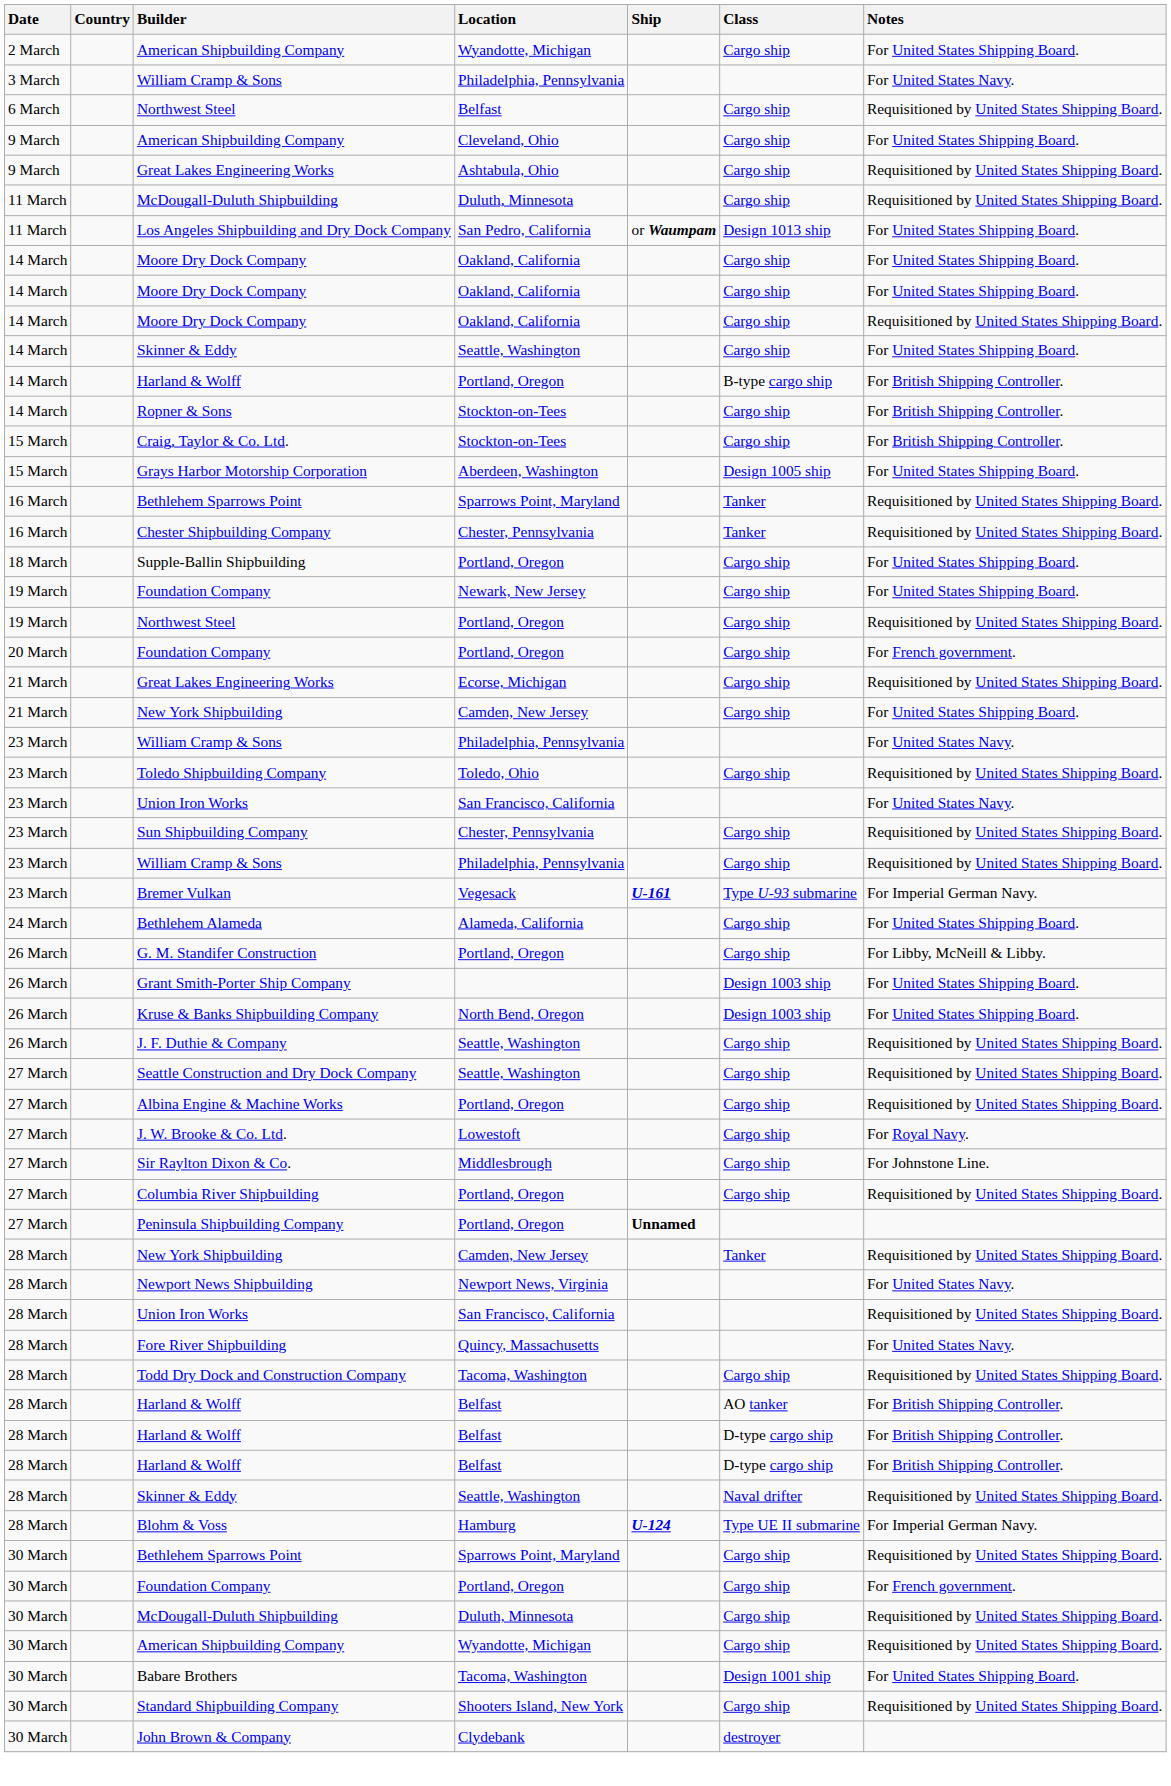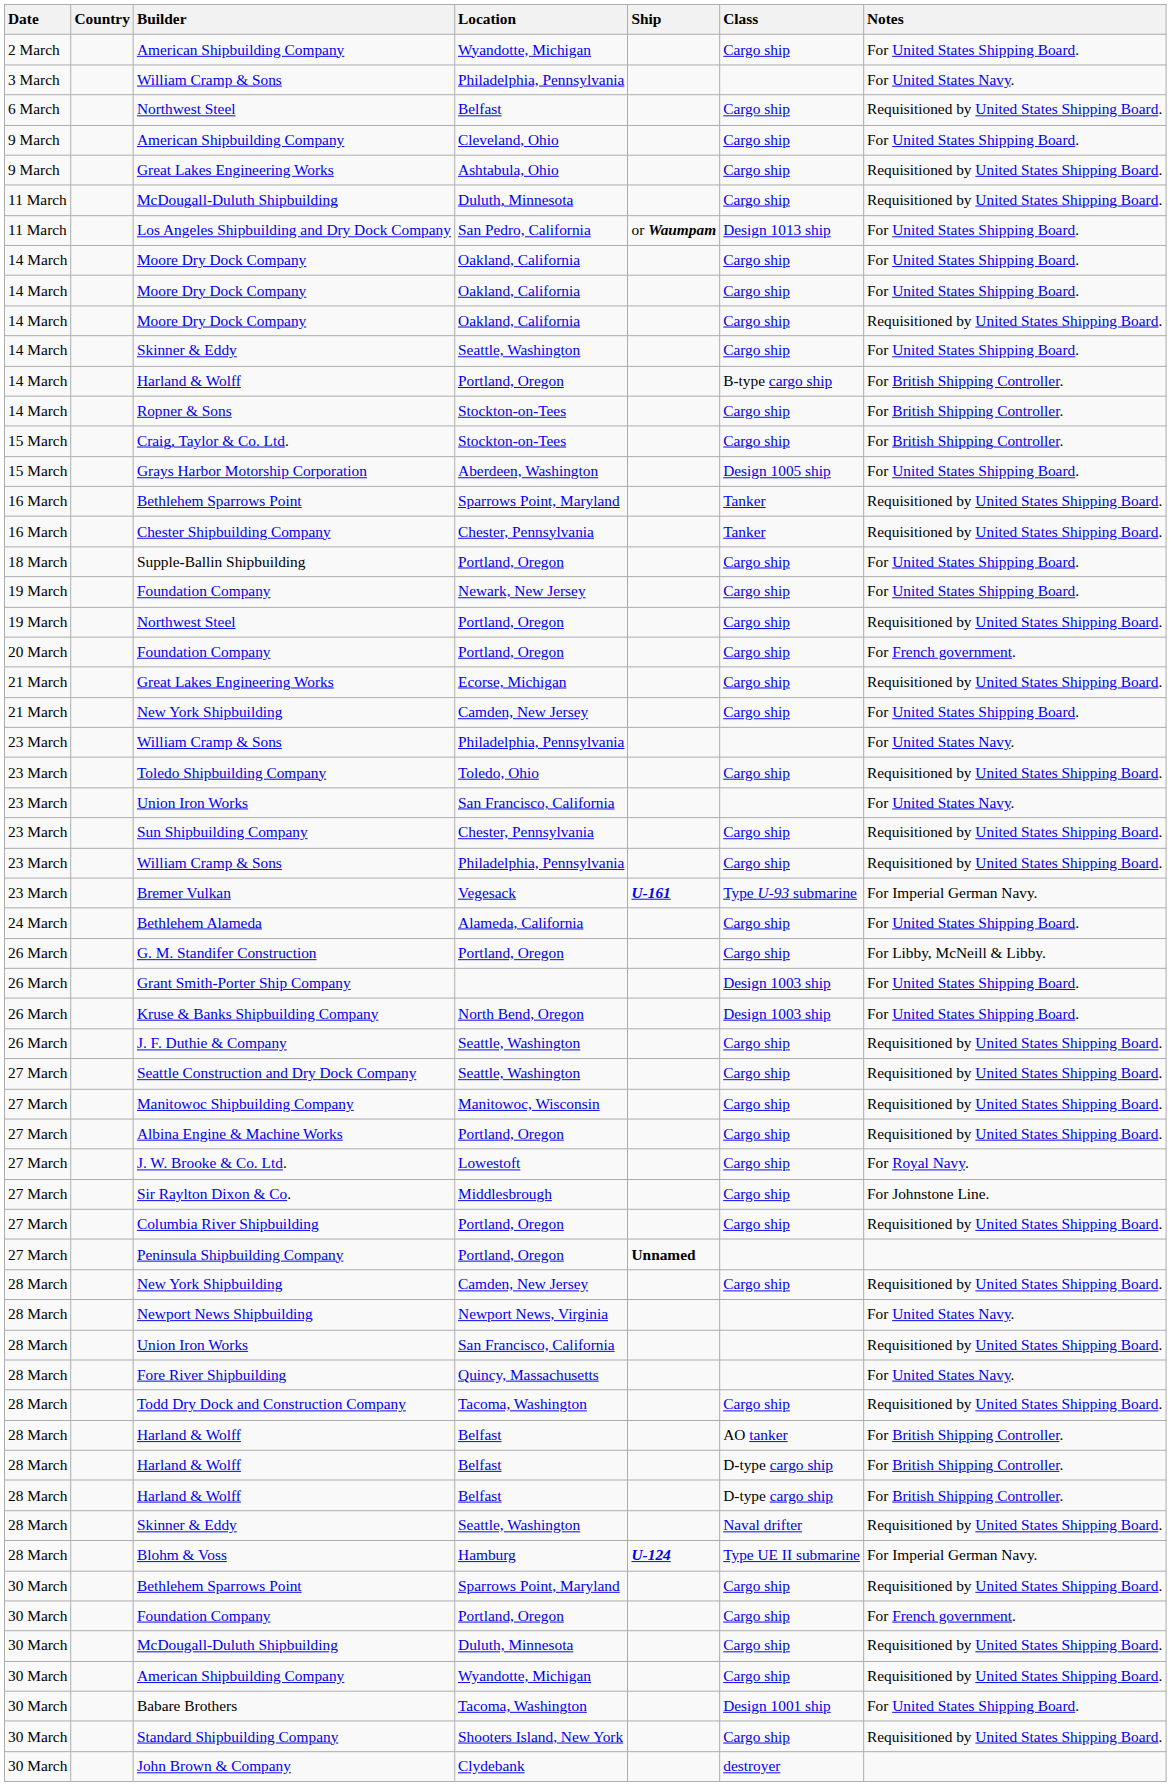 <table class="wikitable sortable" style="font-size:1.00em; line-height:1.5em;">
 <tr>
 <th style="text-align: left;">Date</th>
 <th style="text-align: left;">Country</th>
 <th style="text-align: left;">Builder</th>
 <th style="text-align: left;">Location</th>
 <th style="text-align: left;">Ship</th>
 <th style="text-align: left;">Class</th>
 <th style="text-align: left;">Notes</th>
 </tr>
 <tr>
 <td>2 March</td>
 <td></td>
 <td><a href='#'>American Shipbuilding Company</a></td>
 <td><a href='#'>Wyandotte, Michigan</a></td>
 <td><strong></strong></td>
 <td><a href='#'>Cargo ship</a></td>
 <td>For <a href='#'>United States Shipping Board</a>.</td>
 </tr>
 <tr>
 <td>3 March</td>
 <td></td>
 <td><a href='#'>William Cramp & Sons</a></td>
 <td><a href='#'>Philadelphia, Pennsylvania</a></td>
 <td><strong></strong></td>
 <td></td>
 <td>For <a href='#'>United States Navy</a>.</td>
 </tr>
 <tr>
 <td>6 March</td>
 <td></td>
 <td><a href='#'>Northwest Steel</a></td>
 <td><a href='#'>Belfast</a></td>
 <td><strong></strong></td>
 <td><a href='#'>Cargo ship</a></td>
 <td>Requisitioned by <a href='#'>United States Shipping Board</a>.</td>
 </tr>
 <tr>
 <td>9 March</td>
 <td></td>
 <td><a href='#'>American Shipbuilding Company</a></td>
 <td><a href='#'>Cleveland, Ohio</a></td>
 <td><strong></strong></td>
 <td><a href='#'>Cargo ship</a></td>
 <td>For <a href='#'>United States Shipping Board</a>.</td>
 </tr>
 <tr>
 <td>9 March</td>
 <td></td>
 <td><a href='#'>Great Lakes Engineering Works</a></td>
 <td><a href='#'>Ashtabula, Ohio</a></td>
 <td><strong></strong></td>
 <td><a href='#'>Cargo ship</a></td>
 <td>Requisitioned by <a href='#'>United States Shipping Board</a>.</td>
 </tr>
 <tr>
 <td>11 March</td>
 <td></td>
 <td><a href='#'>McDougall-Duluth Shipbuilding</a></td>
 <td><a href='#'>Duluth, Minnesota</a></td>
 <td><strong></strong></td>
 <td><a href='#'>Cargo ship</a></td>
 <td>Requisitioned by <a href='#'>United States Shipping Board</a>.</td>
 </tr>
 <tr>
 <td>11 March</td>
 <td></td>
 <td><a href='#'>Los Angeles Shipbuilding and Dry Dock Company</a></td>
 <td><a href='#'>San Pedro, California</a></td>
 <td><strong></strong> or <strong><em>Waumpam</em></strong></td>
 <td><a href='#'>Design 1013 ship</a></td>
 <td>For <a href='#'>United States Shipping Board</a>.</td>
 </tr>
 <tr>
 <td>14 March</td>
 <td></td>
 <td><a href='#'>Moore Dry Dock Company</a></td>
 <td><a href='#'>Oakland, California</a></td>
 <td><strong></strong></td>
 <td><a href='#'>Cargo ship</a></td>
 <td>For <a href='#'>United States Shipping Board</a>.</td>
 </tr>
 <tr>
 <td>14 March</td>
 <td></td>
 <td><a href='#'>Moore Dry Dock Company</a></td>
 <td><a href='#'>Oakland, California</a></td>
 <td><strong></strong></td>
 <td><a href='#'>Cargo ship</a></td>
 <td>For <a href='#'>United States Shipping Board</a>.</td>
 </tr>
 <tr>
 <td>14 March</td>
 <td></td>
 <td><a href='#'>Moore Dry Dock Company</a></td>
 <td><a href='#'>Oakland, California</a></td>
 <td><strong></strong></td>
 <td><a href='#'>Cargo ship</a></td>
 <td>Requisitioned by <a href='#'>United States Shipping Board</a>.</td>
 </tr>
 <tr>
 <td>14 March</td>
 <td></td>
 <td><a href='#'>Skinner & Eddy</a></td>
 <td><a href='#'>Seattle, Washington</a></td>
 <td><strong></strong></td>
 <td><a href='#'>Cargo ship</a></td>
 <td>For <a href='#'>United States Shipping Board</a>.</td>
 </tr>
 <tr ---->
 <td>14 March</td>
 <td></td>
 <td><a href='#'>Harland & Wolff</a></td>
 <td><a href='#'>Portland, Oregon</a></td>
 <td><strong></strong></td>
 <td>B-type <a href='#'>cargo ship</a></td>
 <td>For <a href='#'>British Shipping Controller</a>.</td>
 </tr>
 <tr>
 <td>14 March</td>
 <td></td>
 <td><a href='#'>Ropner & Sons</a></td>
 <td><a href='#'>Stockton-on-Tees</a></td>
 <td><strong></strong></td>
 <td><a href='#'>Cargo ship</a></td>
 <td>For <a href='#'>British Shipping Controller</a>.</td>
 </tr>
 <tr>
 <td>15 March</td>
 <td></td>
 <td><a href='#'>Craig, Taylor & Co. Ltd</a>.</td>
 <td><a href='#'>Stockton-on-Tees</a></td>
 <td><strong></strong></td>
 <td><a href='#'>Cargo ship</a></td>
 <td>For <a href='#'>British Shipping Controller</a>.</td>
 </tr>
 <tr>
 <td>15 March</td>
 <td></td>
 <td><a href='#'>Grays Harbor Motorship Corporation</a></td>
 <td><a href='#'>Aberdeen, Washington</a></td>
 <td><strong></strong></td>
 <td><a href='#'>Design 1005 ship</a></td>
 <td>For <a href='#'>United States Shipping Board</a>.</td>
 </tr>
 <tr>
 <td>16 March</td>
 <td></td>
 <td><a href='#'>Bethlehem Sparrows Point</a></td>
 <td><a href='#'>Sparrows Point, Maryland</a></td>
 <td><strong></strong></td>
 <td><a href='#'>Tanker</a></td>
 <td>Requisitioned by <a href='#'>United States Shipping Board</a>.</td>
 </tr>
 <tr>
 <td>16 March</td>
 <td></td>
 <td><a href='#'>Chester Shipbuilding Company</a></td>
 <td><a href='#'>Chester, Pennsylvania</a></td>
 <td><strong></strong></td>
 <td><a href='#'>Tanker</a></td>
 <td>Requisitioned by <a href='#'>United States Shipping Board</a>.</td>
 </tr>
 <tr>
 <td>18 March</td>
 <td></td>
 <td>Supple-Ballin Shipbuilding</td>
 <td><a href='#'>Portland, Oregon</a></td>
 <td><strong></strong></td>
 <td><a href='#'>Cargo ship</a></td>
 <td>For <a href='#'>United States Shipping Board</a>.</td>
 </tr>
 <tr>
 <td>19 March</td>
 <td></td>
 <td><a href='#'>Foundation Company</a></td>
 <td><a href='#'>Newark, New Jersey</a></td>
 <td><strong></strong></td>
 <td><a href='#'>Cargo ship</a></td>
 <td>For <a href='#'>United States Shipping Board</a>.</td>
 </tr>
 <tr>
 <td>19 March</td>
 <td></td>
 <td><a href='#'>Northwest Steel</a></td>
 <td><a href='#'>Portland, Oregon</a></td>
 <td><strong></strong></td>
 <td><a href='#'>Cargo ship</a></td>
 <td>Requisitioned by <a href='#'>United States Shipping Board</a>.</td>
 </tr>
 <tr>
 <td>20 March</td>
 <td></td>
 <td><a href='#'>Foundation Company</a></td>
 <td><a href='#'>Portland, Oregon</a></td>
 <td><strong></strong></td>
 <td><a href='#'>Cargo ship</a></td>
 <td>For <a href='#'>French government</a>.</td>
 </tr>
 <tr>
 <td>21 March</td>
 <td></td>
 <td><a href='#'>Great Lakes Engineering Works</a></td>
 <td><a href='#'>Ecorse, Michigan</a></td>
 <td><strong></strong></td>
 <td><a href='#'>Cargo ship</a></td>
 <td>Requisitioned by <a href='#'>United States Shipping Board</a>.</td>
 </tr>
 <tr>
 <td>21 March</td>
 <td></td>
 <td><a href='#'>New York Shipbuilding</a></td>
 <td><a href='#'>Camden, New Jersey</a></td>
 <td><strong></strong></td>
 <td><a href='#'>Cargo ship</a></td>
 <td>For <a href='#'>United States Shipping Board</a>.</td>
 </tr>
 <tr>
 <td>23 March</td>
 <td></td>
 <td><a href='#'>William Cramp & Sons</a></td>
 <td><a href='#'>Philadelphia, Pennsylvania</a></td>
 <td><strong></strong></td>
 <td></td>
 <td>For <a href='#'>United States Navy</a>.</td>
 </tr>
 <tr>
 <td>23 March</td>
 <td></td>
 <td><a href='#'>Toledo Shipbuilding Company</a></td>
 <td><a href='#'>Toledo, Ohio</a></td>
 <td><strong></strong></td>
 <td><a href='#'>Cargo ship</a></td>
 <td>Requisitioned by <a href='#'>United States Shipping Board</a>.</td>
 </tr>
 <tr>
 <td>23 March</td>
 <td></td>
 <td><a href='#'>Union Iron Works</a></td>
 <td><a href='#'>San Francisco, California</a></td>
 <td><strong></strong></td>
 <td></td>
 <td>For <a href='#'>United States Navy</a>.</td>
 </tr>
 <tr>
 <td>23 March</td>
 <td></td>
 <td><a href='#'>Sun Shipbuilding Company</a></td>
 <td><a href='#'>Chester, Pennsylvania</a></td>
 <td><strong></strong></td>
 <td><a href='#'>Cargo ship</a></td>
 <td>Requisitioned by <a href='#'>United States Shipping Board</a>.</td>
 </tr>
 <tr>
 <td>23 March</td>
 <td></td>
 <td><a href='#'>William Cramp & Sons</a></td>
 <td><a href='#'>Philadelphia, Pennsylvania</a></td>
 <td><strong></strong></td>
 <td><a href='#'>Cargo ship</a></td>
 <td>Requisitioned by <a href='#'>United States Shipping Board</a>.</td>
 </tr>
 <tr>
 <td>23 March</td>
 <td></td>
 <td><a href='#'>Bremer Vulkan</a></td>
 <td><a href='#'>Vegesack</a></td>
 <td><strong><a href='#'><em>U-161</em></a></strong></td>
 <td><a href='#'>Type <em>U-93</em> submarine</a></td>
 <td>For Imperial German Navy.</td>
 </tr>
 <tr>
 <td>24 March</td>
 <td></td>
 <td><a href='#'>Bethlehem Alameda</a></td>
 <td><a href='#'>Alameda, California</a></td>
 <td><strong></strong></td>
 <td><a href='#'>Cargo ship</a></td>
 <td>For <a href='#'>United States Shipping Board</a>.</td>
 </tr>
 <tr>
 <td>26 March</td>
 <td></td>
 <td><a href='#'>G. M. Standifer Construction</a></td>
 <td><a href='#'>Portland, Oregon</a></td>
 <td><strong></strong></td>
 <td><a href='#'>Cargo ship</a></td>
 <td>For Libby, McNeill & Libby.</td>
 </tr>
 <tr>
 <td>26 March</td>
 <td></td>
 <td><a href='#'>Grant Smith-Porter Ship Company</a></td>
 <td></td>
 <td><strong></strong></td>
 <td><a href='#'>Design 1003 ship</a></td>
 <td>For <a href='#'>United States Shipping Board</a>.</td>
 </tr>
 <tr>
 <td>26 March</td>
 <td></td>
 <td><a href='#'>Kruse & Banks Shipbuilding Company</a></td>
 <td><a href='#'>North Bend, Oregon</a></td>
 <td><strong></strong></td>
 <td><a href='#'>Design 1003 ship</a></td>
 <td>For <a href='#'>United States Shipping Board</a>.</td>
 </tr>
 <tr>
 <td>26 March</td>
 <td></td>
 <td><a href='#'>J. F. Duthie & Company</a></td>
 <td><a href='#'>Seattle, Washington</a></td>
 <td><strong></strong></td>
 <td><a href='#'>Cargo ship</a></td>
 <td>Requisitioned by <a href='#'>United States Shipping Board</a>.</td>
 </tr>
 <tr>
 <td>27 March</td>
 <td></td>
 <td><a href='#'>Seattle Construction and Dry Dock Company</a></td>
 <td><a href='#'>Seattle, Washington</a></td>
 <td><strong></strong></td>
 <td><a href='#'>Cargo ship</a></td>
 <td>Requisitioned by <a href='#'>United States Shipping Board</a>.</td>
 </tr>
 <tr>
 <td>27 March</td>
 <td></td>
+<td><a href='#'>Manitowoc Shipbuilding Company</a></td>
+<td><a href='#'>Manitowoc, Wisconsin</a></td>
+<td><strong></strong></td>
+<td><a href='#'>Cargo ship</a></td>
+<td>Requisitioned by <a href='#'>United States Shipping Board</a>.</td>
+</tr>
+<tr>
+<td>27 March</td>
+<td></td>
 <td><a href='#'>Albina Engine & Machine Works</a></td>
 <td><a href='#'>Portland, Oregon</a></td>
 <td><strong></strong></td>
 <td><a href='#'>Cargo ship</a></td>
 <td>Requisitioned by <a href='#'>United States Shipping Board</a>.</td>
 </tr>
 <tr --->
 <td>27 March</td>
 <td></td>
 <td><a href='#'>J. W. Brooke & Co. Ltd</a>.</td>
 <td><a href='#'>Lowestoft</a></td>
 <td><strong></strong></td>
 <td><a href='#'>Cargo ship</a></td>
 <td>For <a href='#'>Royal Navy</a>.</td>
 </tr>
 <tr>
 <td>27 March</td>
 <td></td>
 <td><a href='#'>Sir Raylton Dixon & Co</a>.</td>
 <td><a href='#'>Middlesbrough</a></td>
 <td><strong></strong></td>
 <td><a href='#'>Cargo ship</a></td>
 <td>For Johnstone Line.</td>
 </tr>
 <tr>
 <td>27 March</td>
 <td></td>
 <td><a href='#'>Columbia River Shipbuilding</a></td>
 <td><a href='#'>Portland, Oregon</a></td>
 <td><strong></strong></td>
 <td><a href='#'>Cargo ship</a></td>
 <td>Requisitioned by <a href='#'>United States Shipping Board</a>.</td>
 </tr>
 <tr>
 <td>27 March</td>
 <td></td>
 <td><a href='#'>Peninsula Shipbuilding Company</a></td>
 <td><a href='#'>Portland, Oregon</a></td>
 <td><strong>Unnamed</strong></td>
 <td></td>
 <td></td>
 </tr>
 <tr>
 <td>28 March</td>
 <td></td>
 <td><a href='#'>New York Shipbuilding</a></td>
 <td><a href='#'>Camden, New Jersey</a></td>
 <td><strong></strong></td>
-<td><a href='#'>Tanker</a></td>
+<td><a href='#'>Cargo ship</a></td>
 <td>Requisitioned by <a href='#'>United States Shipping Board</a>.</td>
 </tr>
 <tr>
 <td>28 March</td>
 <td></td>
 <td><a href='#'>Newport News Shipbuilding</a></td>
 <td><a href='#'>Newport News, Virginia</a></td>
 <td><strong></strong></td>
 <td></td>
 <td>For <a href='#'>United States Navy</a>.</td>
 </tr>
 <tr>
 <td>28 March</td>
 <td></td>
 <td><a href='#'>Union Iron Works</a></td>
 <td><a href='#'>San Francisco, California</a></td>
 <td><strong></strong></td>
 <td></td>
 <td>Requisitioned by <a href='#'>United States Shipping Board</a>.</td>
 </tr>
 <tr>
 <td>28 March</td>
 <td></td>
 <td><a href='#'>Fore River Shipbuilding</a></td>
 <td><a href='#'>Quincy, Massachusetts</a></td>
 <td><strong></strong></td>
 <td></td>
 <td>For <a href='#'>United States Navy</a>.</td>
 </tr>
 <tr>
 <td>28 March</td>
 <td></td>
 <td><a href='#'>Todd Dry Dock and Construction Company</a></td>
 <td><a href='#'>Tacoma, Washington</a></td>
 <td><strong></strong></td>
 <td><a href='#'>Cargo ship</a></td>
 <td>Requisitioned by <a href='#'>United States Shipping Board</a>.</td>
 </tr>
 <tr ---->
 <td>28 March</td>
 <td></td>
 <td><a href='#'>Harland & Wolff</a></td>
 <td><a href='#'>Belfast</a></td>
 <td><strong></strong></td>
 <td>AO <a href='#'>tanker</a></td>
 <td>For <a href='#'>British Shipping Controller</a>.</td>
 </tr>
 <tr ---->
 <td>28 March</td>
 <td></td>
 <td><a href='#'>Harland & Wolff</a></td>
 <td><a href='#'>Belfast</a></td>
 <td><strong></strong></td>
 <td>D-type <a href='#'>cargo ship</a></td>
 <td>For <a href='#'>British Shipping Controller</a>.</td>
 </tr>
 <tr ---->
 <td>28 March</td>
 <td></td>
 <td><a href='#'>Harland & Wolff</a></td>
 <td><a href='#'>Belfast</a></td>
 <td><strong></strong></td>
 <td>D-type <a href='#'>cargo ship</a></td>
 <td>For <a href='#'>British Shipping Controller</a>.</td>
 </tr>
 <tr>
 <td>28 March</td>
 <td></td>
 <td><a href='#'>Skinner & Eddy</a></td>
 <td><a href='#'>Seattle, Washington</a></td>
 <td><strong></strong></td>
 <td><a href='#'>Naval drifter</a></td>
 <td>Requisitioned by <a href='#'>United States Shipping Board</a>.</td>
 </tr>
 <tr>
 <td>28 March</td>
 <td></td>
 <td><a href='#'>Blohm & Voss</a></td>
 <td><a href='#'>Hamburg</a></td>
 <td><strong><a href='#'><em>U-124</em></a></strong></td>
 <td><a href='#'>Type UE II submarine</a></td>
 <td>For Imperial German Navy.</td>
 </tr>
 <tr>
 <td>30 March</td>
 <td></td>
 <td><a href='#'>Bethlehem Sparrows Point</a></td>
 <td><a href='#'>Sparrows Point, Maryland</a></td>
 <td><strong></strong></td>
 <td><a href='#'>Cargo ship</a></td>
 <td>Requisitioned by <a href='#'>United States Shipping Board</a>.</td>
 </tr>
 <tr>
 <td>30 March</td>
 <td></td>
 <td><a href='#'>Foundation Company</a></td>
 <td><a href='#'>Portland, Oregon</a></td>
 <td><strong></strong></td>
 <td><a href='#'>Cargo ship</a></td>
 <td>For <a href='#'>French government</a>.</td>
 </tr>
 <tr>
 <td>30 March</td>
 <td></td>
 <td><a href='#'>McDougall-Duluth Shipbuilding</a></td>
 <td><a href='#'>Duluth, Minnesota</a></td>
 <td><strong></strong></td>
 <td><a href='#'>Cargo ship</a></td>
 <td>Requisitioned by <a href='#'>United States Shipping Board</a>.</td>
 </tr>
 <tr>
 <td>30 March</td>
 <td></td>
 <td><a href='#'>American Shipbuilding Company</a></td>
 <td><a href='#'>Wyandotte, Michigan</a></td>
 <td><strong></strong></td>
 <td><a href='#'>Cargo ship</a></td>
 <td>Requisitioned by <a href='#'>United States Shipping Board</a>.</td>
 </tr>
 <tr>
 <td>30 March</td>
 <td></td>
 <td>Babare Brothers</td>
 <td><a href='#'>Tacoma, Washington</a></td>
 <td><strong></strong></td>
 <td><a href='#'>Design 1001 ship</a></td>
 <td>For <a href='#'>United States Shipping Board</a>.</td>
 </tr>
 <tr>
 <td>30 March</td>
 <td></td>
 <td><a href='#'>Standard Shipbuilding Company</a></td>
 <td><a href='#'>Shooters Island, New York</a></td>
 <td><strong></strong></td>
 <td><a href='#'>Cargo ship</a></td>
 <td>Requisitioned by <a href='#'>United States Shipping Board</a>.</td>
 </tr>
 <tr>
 <td>30 March</td>
 <td></td>
 <td><a href='#'>John Brown & Company</a></td>
 <td><a href='#'>Clydebank</a></td>
 <td><strong></strong></td>
 <td> <a href='#'>destroyer</a></td>
 <td></td>
 </tr>
 </table>
